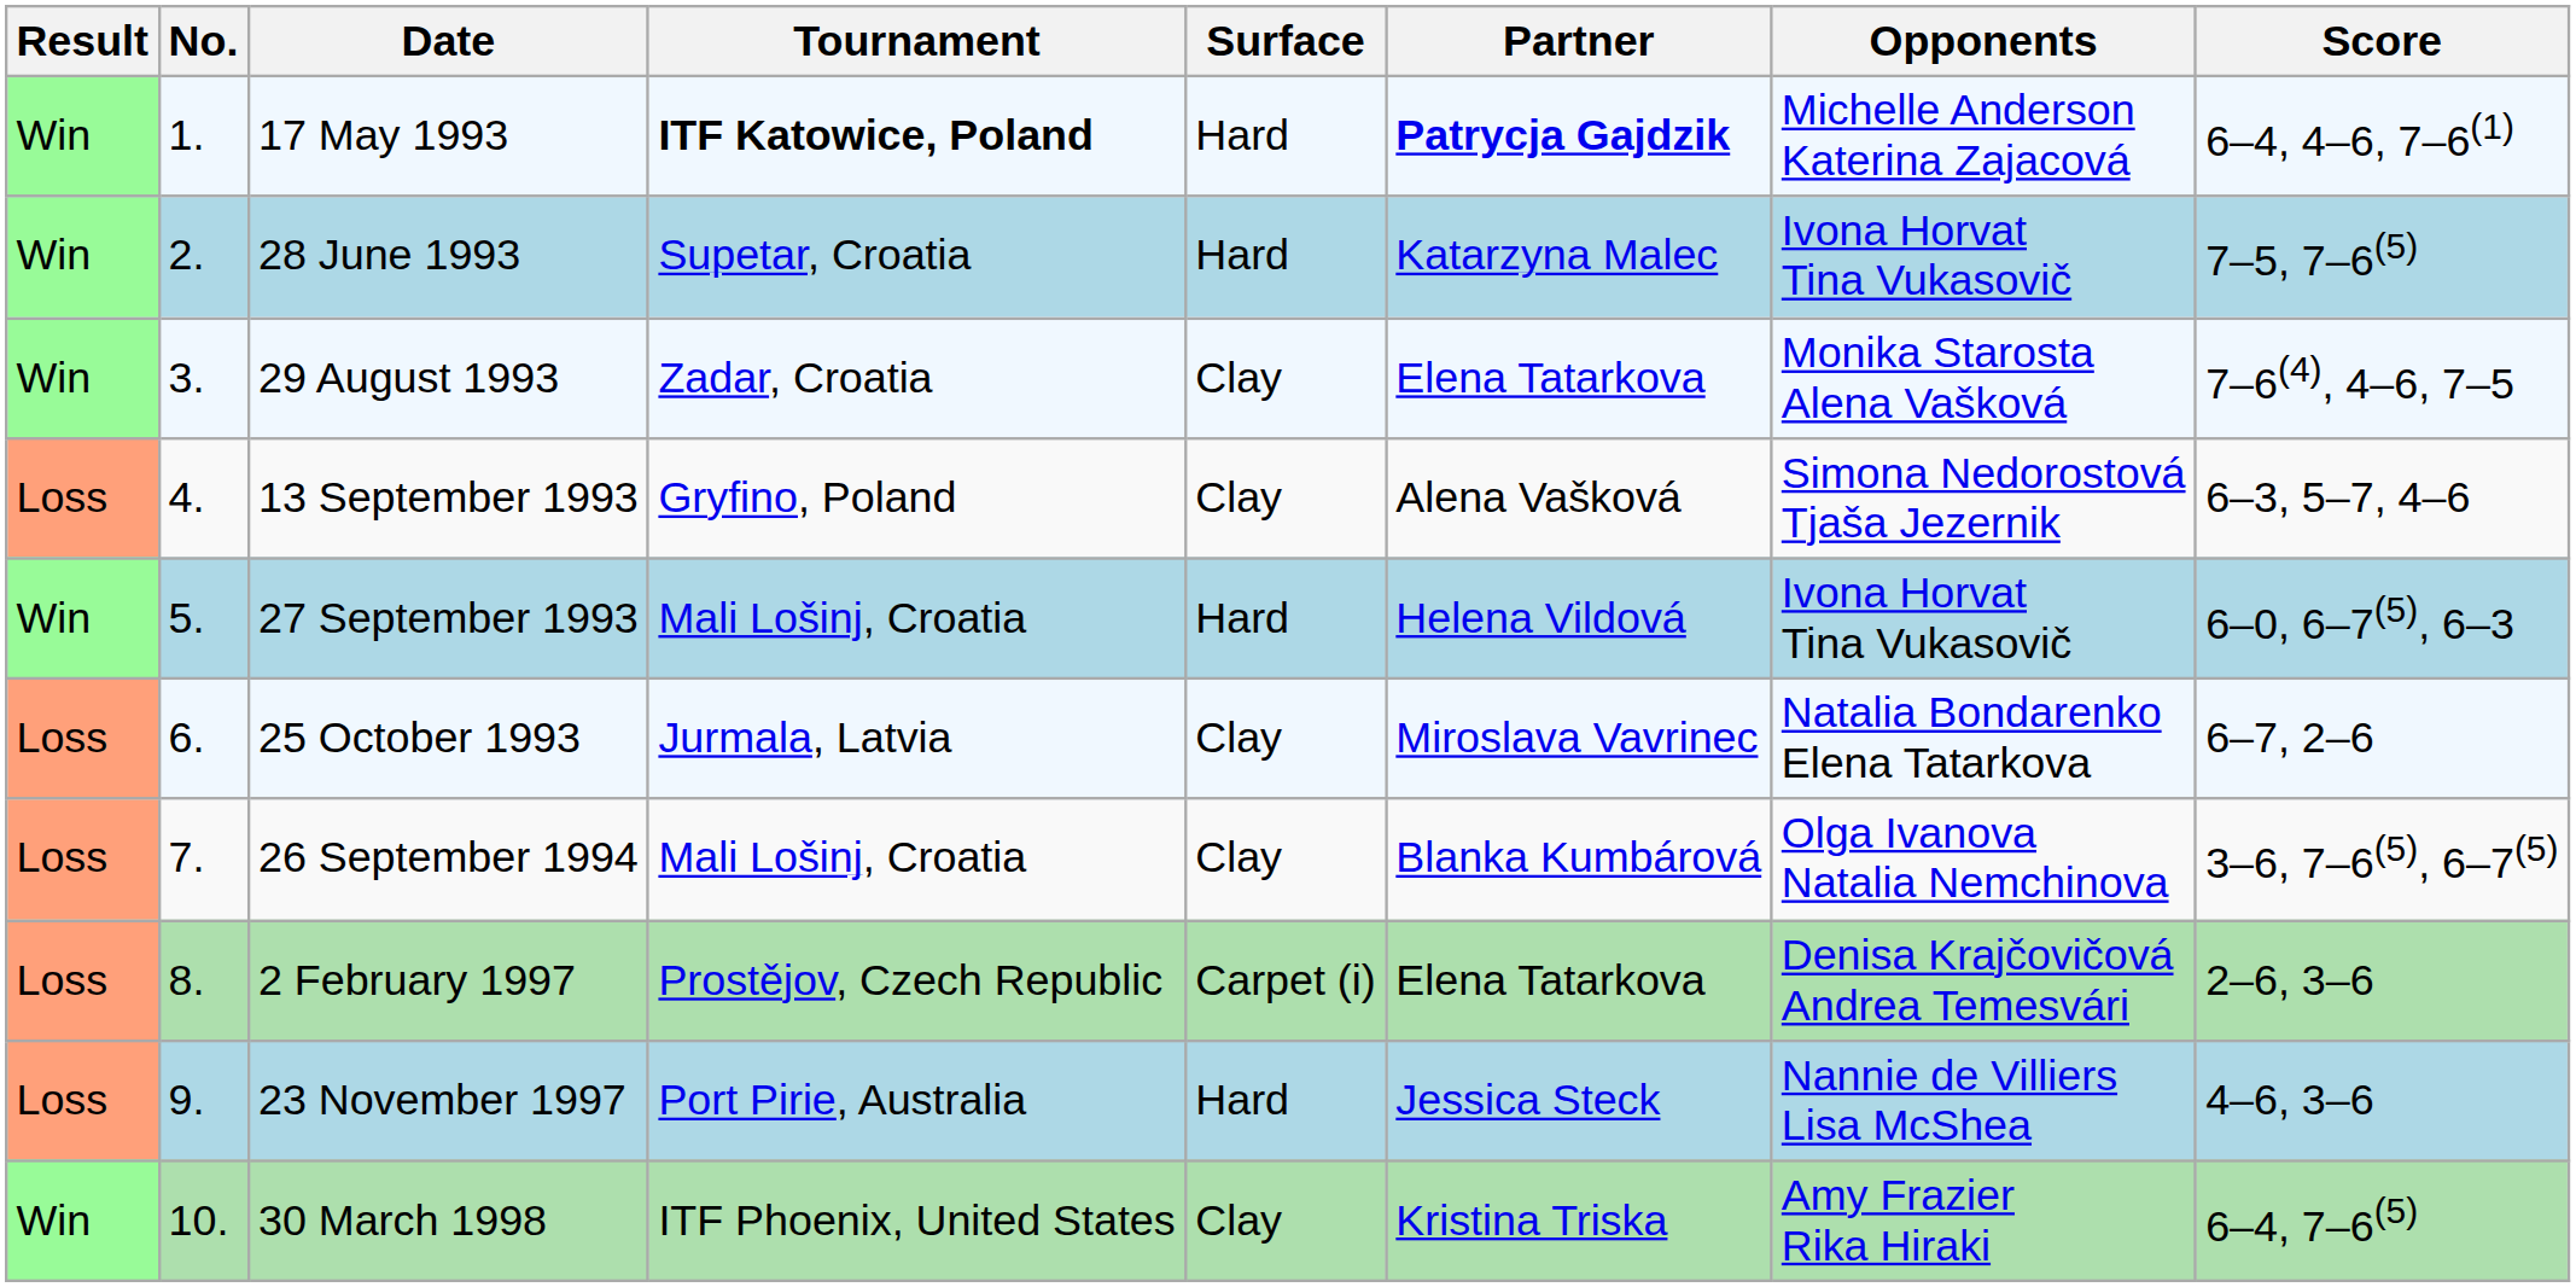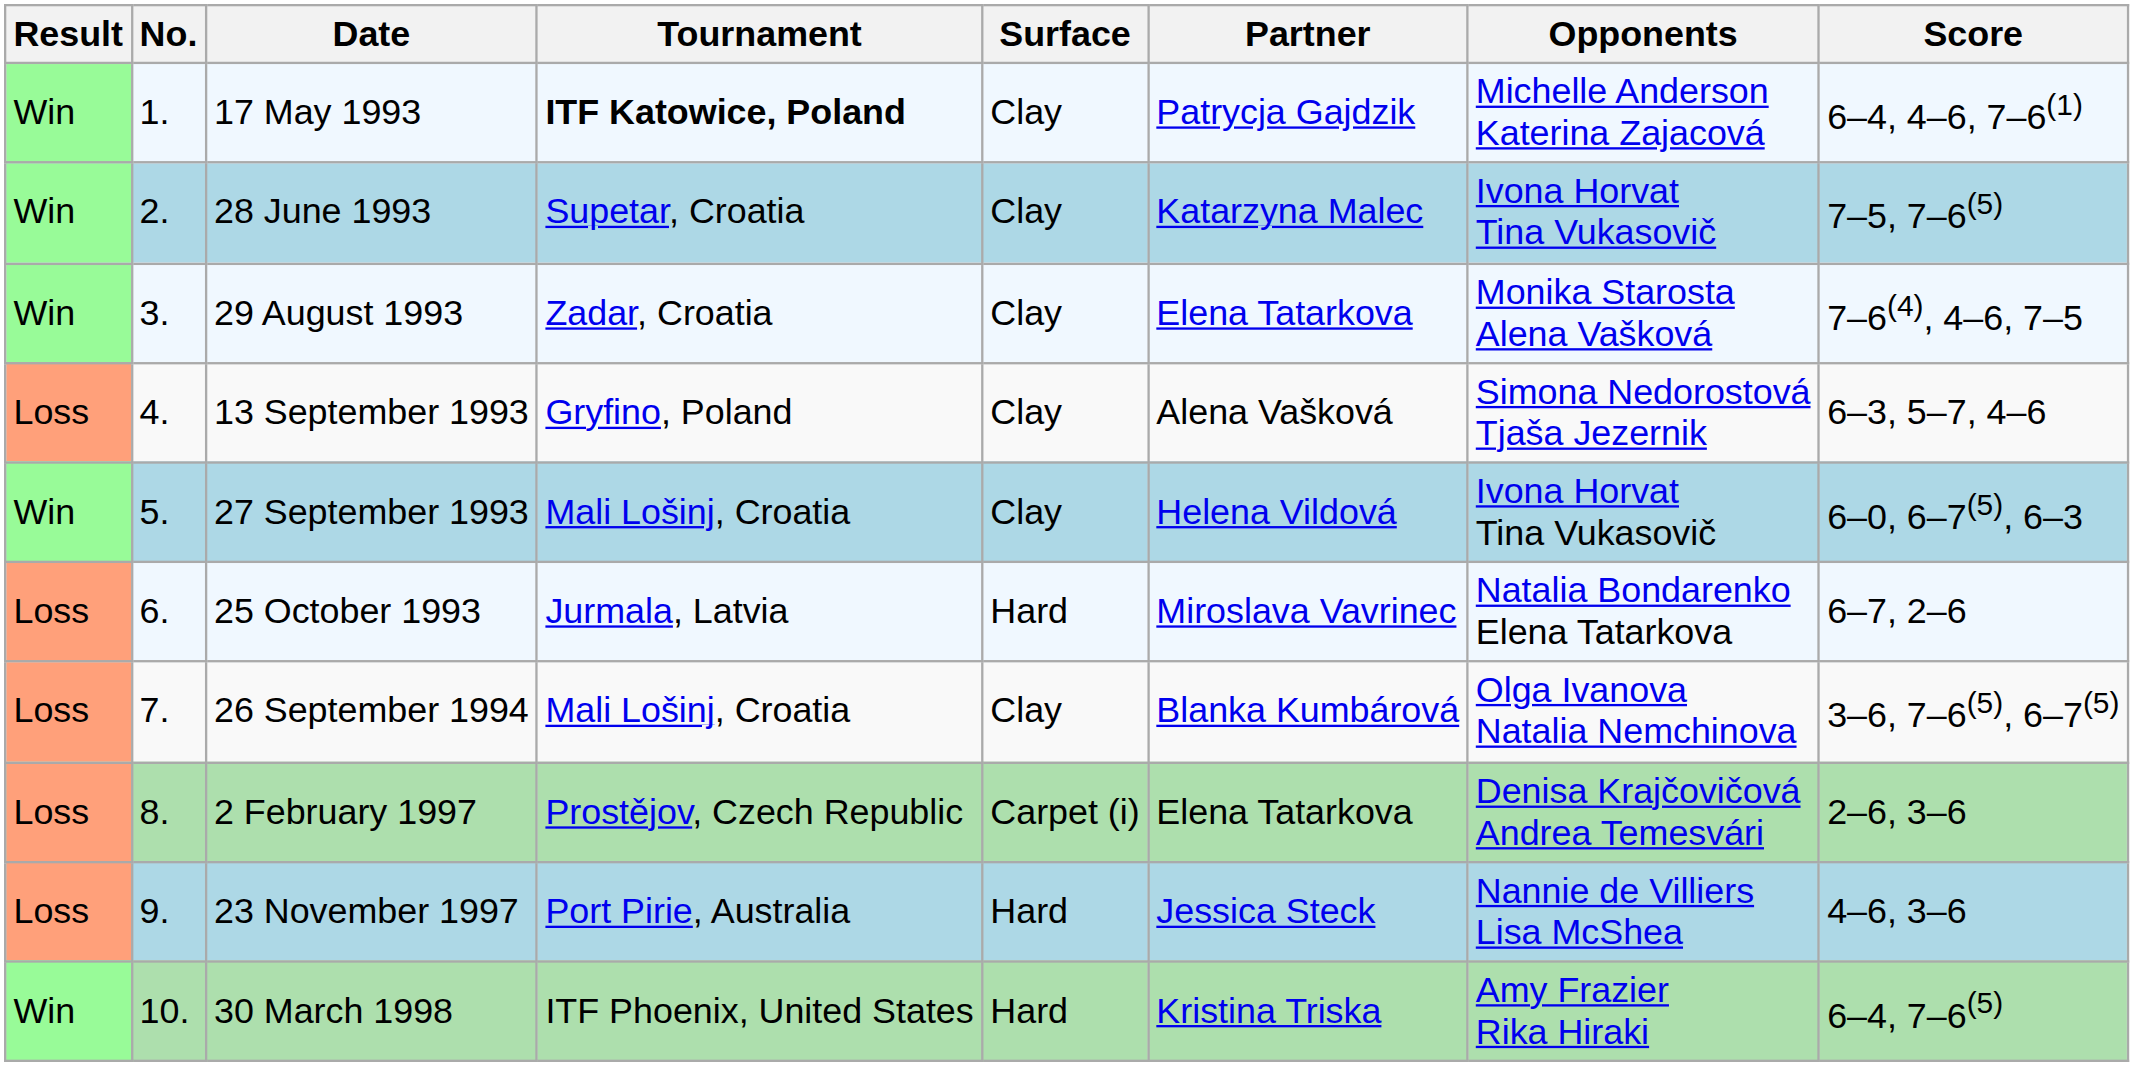 <table class="sortable wikitable" style=font-size:97%>
 <tr>
 <th>Result</th>
 <th>No.</th>
 <th>Date</th>
 <th>Tournament</th>
 <th>Surface</th>
 <th>Partner</th>
 <th>Opponents</th>
 <th class="unsortable">Score</th>
 </tr>
 <tr style="background:#f0f8ff;">
 <td style="background:#98fb98;">Win</td>
 <td>1.</td>
 <td>17 May 1993</td>
 <td><strong>ITF Katowice, Poland</strong></td>
-<td>Hard</td>
-<td><strong> <a href='#'>Patrycja Gajdzik</a></strong></td>
+<td>Clay</td>
+<td> <a href='#'>Patrycja Gajdzik</a></td>
 <td> <a href='#'>Michelle Anderson</a> <br>  <a href='#'>Katerina Zajacová</a></td>
 <td>6–4, 4–6, 7–6<sup>(1)</sup></td>
 </tr>
 <tr bgcolor="lightblue">
 <td style="background:#98fb98;">Win</td>
 <td>2.</td>
 <td>28 June 1993</td>
 <td><a href='#'>Supetar</a>, Croatia</td>
-<td>Hard</td>
+<td>Clay</td>
 <td> <a href='#'>Katarzyna Malec</a></td>
 <td> <a href='#'>Ivona Horvat</a> <br>  <a href='#'>Tina Vukasovič</a></td>
 <td>7–5, 7–6<sup>(5)</sup></td>
 </tr>
 <tr style="background:#f0f8ff;">
 <td style="background:#98fb98;">Win</td>
 <td>3.</td>
 <td>29 August 1993</td>
 <td><a href='#'>Zadar</a>, Croatia</td>
 <td>Clay</td>
 <td> <a href='#'>Elena Tatarkova</a></td>
 <td> <a href='#'>Monika Starosta</a> <br>  <a href='#'>Alena Vašková</a></td>
 <td>7–6<sup>(4)</sup>, 4–6, 7–5</td>
 </tr>
 <tr>
 <td style="background:#ffa07a;">Loss</td>
 <td>4.</td>
 <td>13 September 1993</td>
 <td><a href='#'>Gryfino</a>, Poland</td>
 <td>Clay</td>
 <td> Alena Vašková</td>
 <td> <a href='#'>Simona Nedorostová</a> <br>  <a href='#'>Tjaša Jezernik</a></td>
 <td>6–3, 5–7, 4–6</td>
 </tr>
 <tr bgcolor="lightblue">
 <td style="background:#98fb98;">Win</td>
 <td>5.</td>
 <td>27 September 1993</td>
 <td><a href='#'>Mali Lošinj</a>, Croatia</td>
-<td>Hard</td>
+<td>Clay</td>
 <td> <a href='#'>Helena Vildová</a></td>
 <td> <a href='#'>Ivona Horvat</a> <br>  Tina Vukasovič</td>
 <td>6–0, 6–7<sup>(5)</sup>, 6–3</td>
 </tr>
 <tr style="background:#f0f8ff;">
 <td style="background:#ffa07a;">Loss</td>
 <td>6.</td>
 <td>25 October 1993</td>
 <td><a href='#'>Jurmala</a>, Latvia</td>
-<td>Clay</td>
+<td>Hard</td>
 <td> <a href='#'>Miroslava Vavrinec</a></td>
 <td> <a href='#'>Natalia Bondarenko</a> <br>  Elena Tatarkova</td>
 <td>6–7, 2–6</td>
 </tr>
 <tr>
 <td style="background:#ffa07a;">Loss</td>
 <td>7.</td>
 <td>26 September 1994</td>
 <td><a href='#'>Mali Lošinj</a>, Croatia</td>
 <td>Clay</td>
 <td> <a href='#'>Blanka Kumbárová</a></td>
 <td> <a href='#'>Olga Ivanova</a> <br>  <a href='#'>Natalia Nemchinova</a></td>
 <td>3–6, 7–6<sup>(5)</sup>, 6–7<sup>(5)</sup></td>
 </tr>
 <tr style="background:#addfad;">
 <td style="background:#ffa07a;">Loss</td>
 <td>8.</td>
 <td>2 February 1997</td>
 <td><a href='#'>Prostějov</a>, Czech Republic</td>
 <td>Carpet (i)</td>
 <td> Elena Tatarkova</td>
 <td> <a href='#'>Denisa Krajčovičová</a> <br>  <a href='#'>Andrea Temesvári</a></td>
 <td>2–6, 3–6</td>
 </tr>
 <tr style="background:lightblue;">
 <td style="background:#ffa07a;">Loss</td>
 <td>9.</td>
 <td>23 November 1997</td>
 <td><a href='#'>Port Pirie</a>, Australia</td>
 <td>Hard</td>
 <td> <a href='#'>Jessica Steck</a></td>
 <td> <a href='#'>Nannie de Villiers</a> <br>  <a href='#'>Lisa McShea</a></td>
 <td>4–6, 3–6</td>
 </tr>
 <tr style="background:#addfad;">
 <td style="background:#98fb98;">Win</td>
 <td>10.</td>
 <td>30 March 1998</td>
 <td>ITF Phoenix, United States</td>
-<td>Clay</td>
+<td>Hard</td>
 <td> <a href='#'>Kristina Triska</a></td>
 <td> <a href='#'>Amy Frazier</a> <br>  <a href='#'>Rika Hiraki</a></td>
 <td>6–4, 7–6<sup>(5)</sup></td>
 </tr>
 </table>
